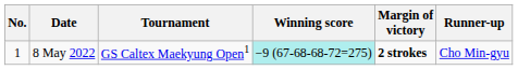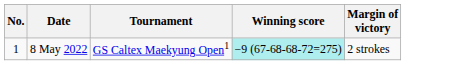 <table class="wikitable" style="font-size:95%;">
 <tr>
 <th>No.</th>
 <th>Date</th>
 <th>Tournament</th>
 <th>Winning score</th>
 <th>Margin of<br>victory</th>
-<th>Runner-up</th>
 </tr>
 <tr>
 <td align=center>1</td>
 <td align=right>8 May <a href='#'>2022</a></td>
 <td><a href='#'>GS Caltex Maekyung Open</a><sup>1</sup></td>
 <td style="background: paleturquoise;">−9 (67-68-68-72=275)</td>
-<td><strong>2 strokes</strong></td>
-<td> <a href='#'>Cho Min-gyu</a></td>
+<td>2 strokes</td>
 </tr>
 </table>
